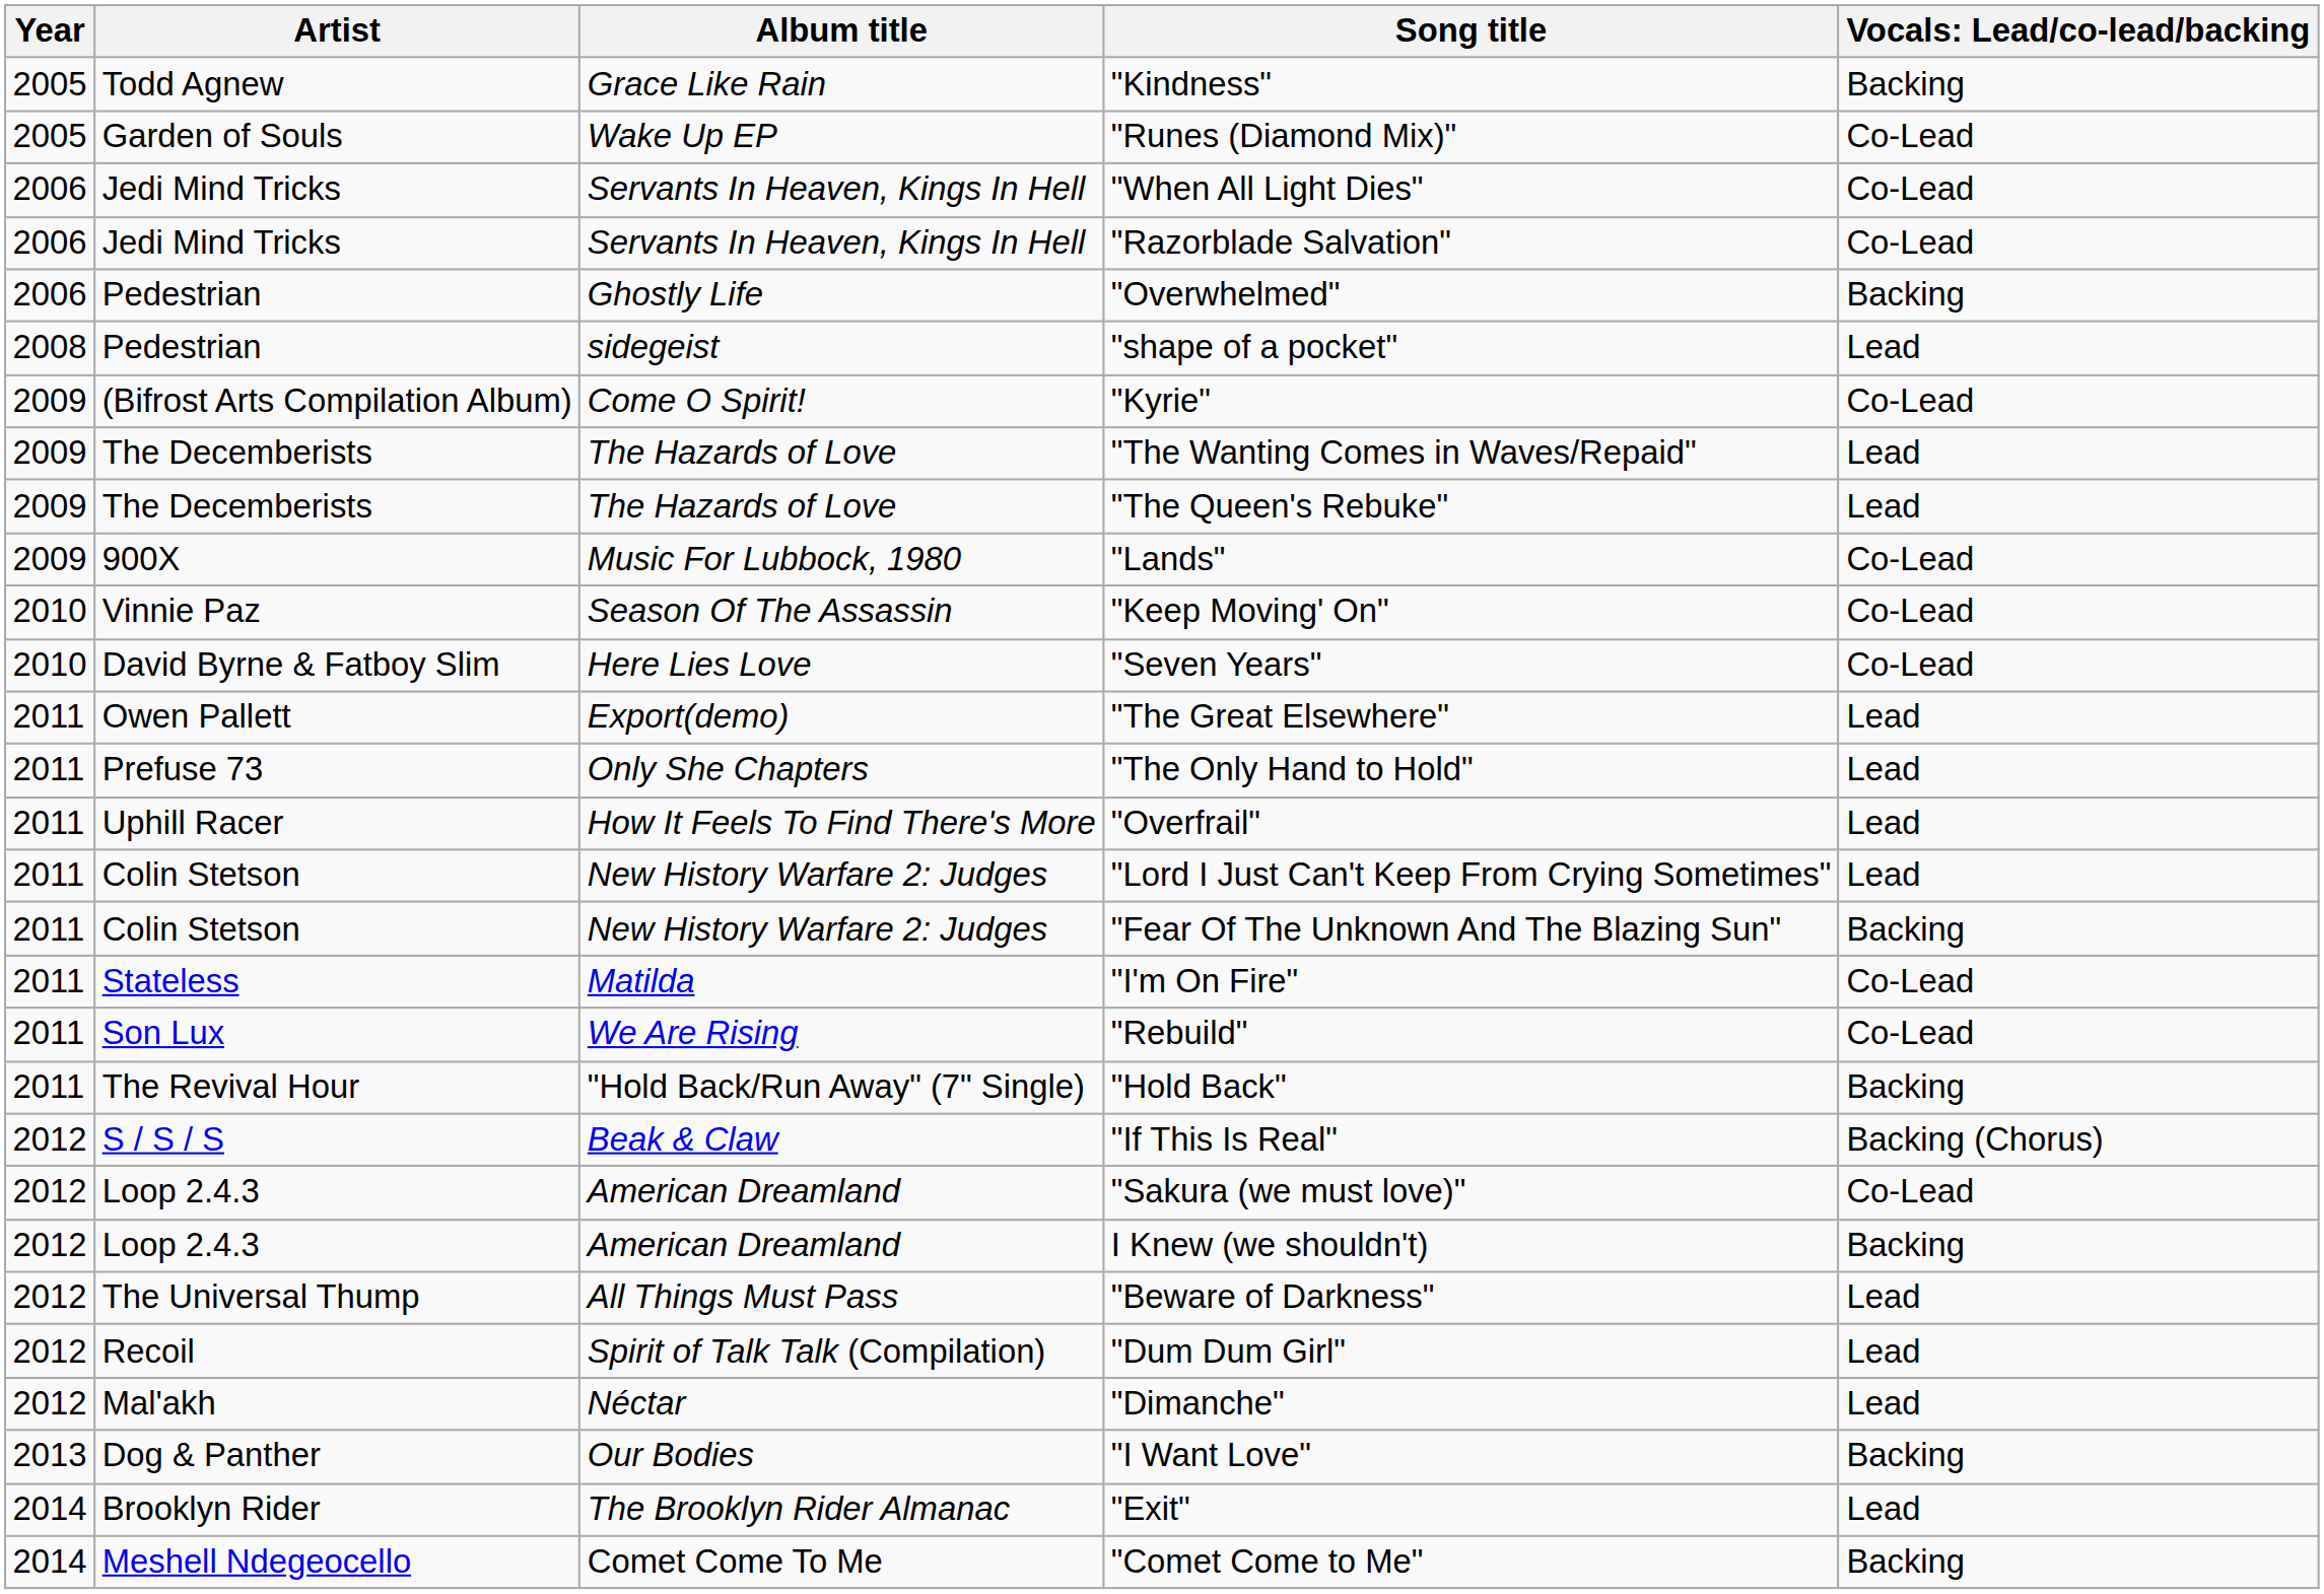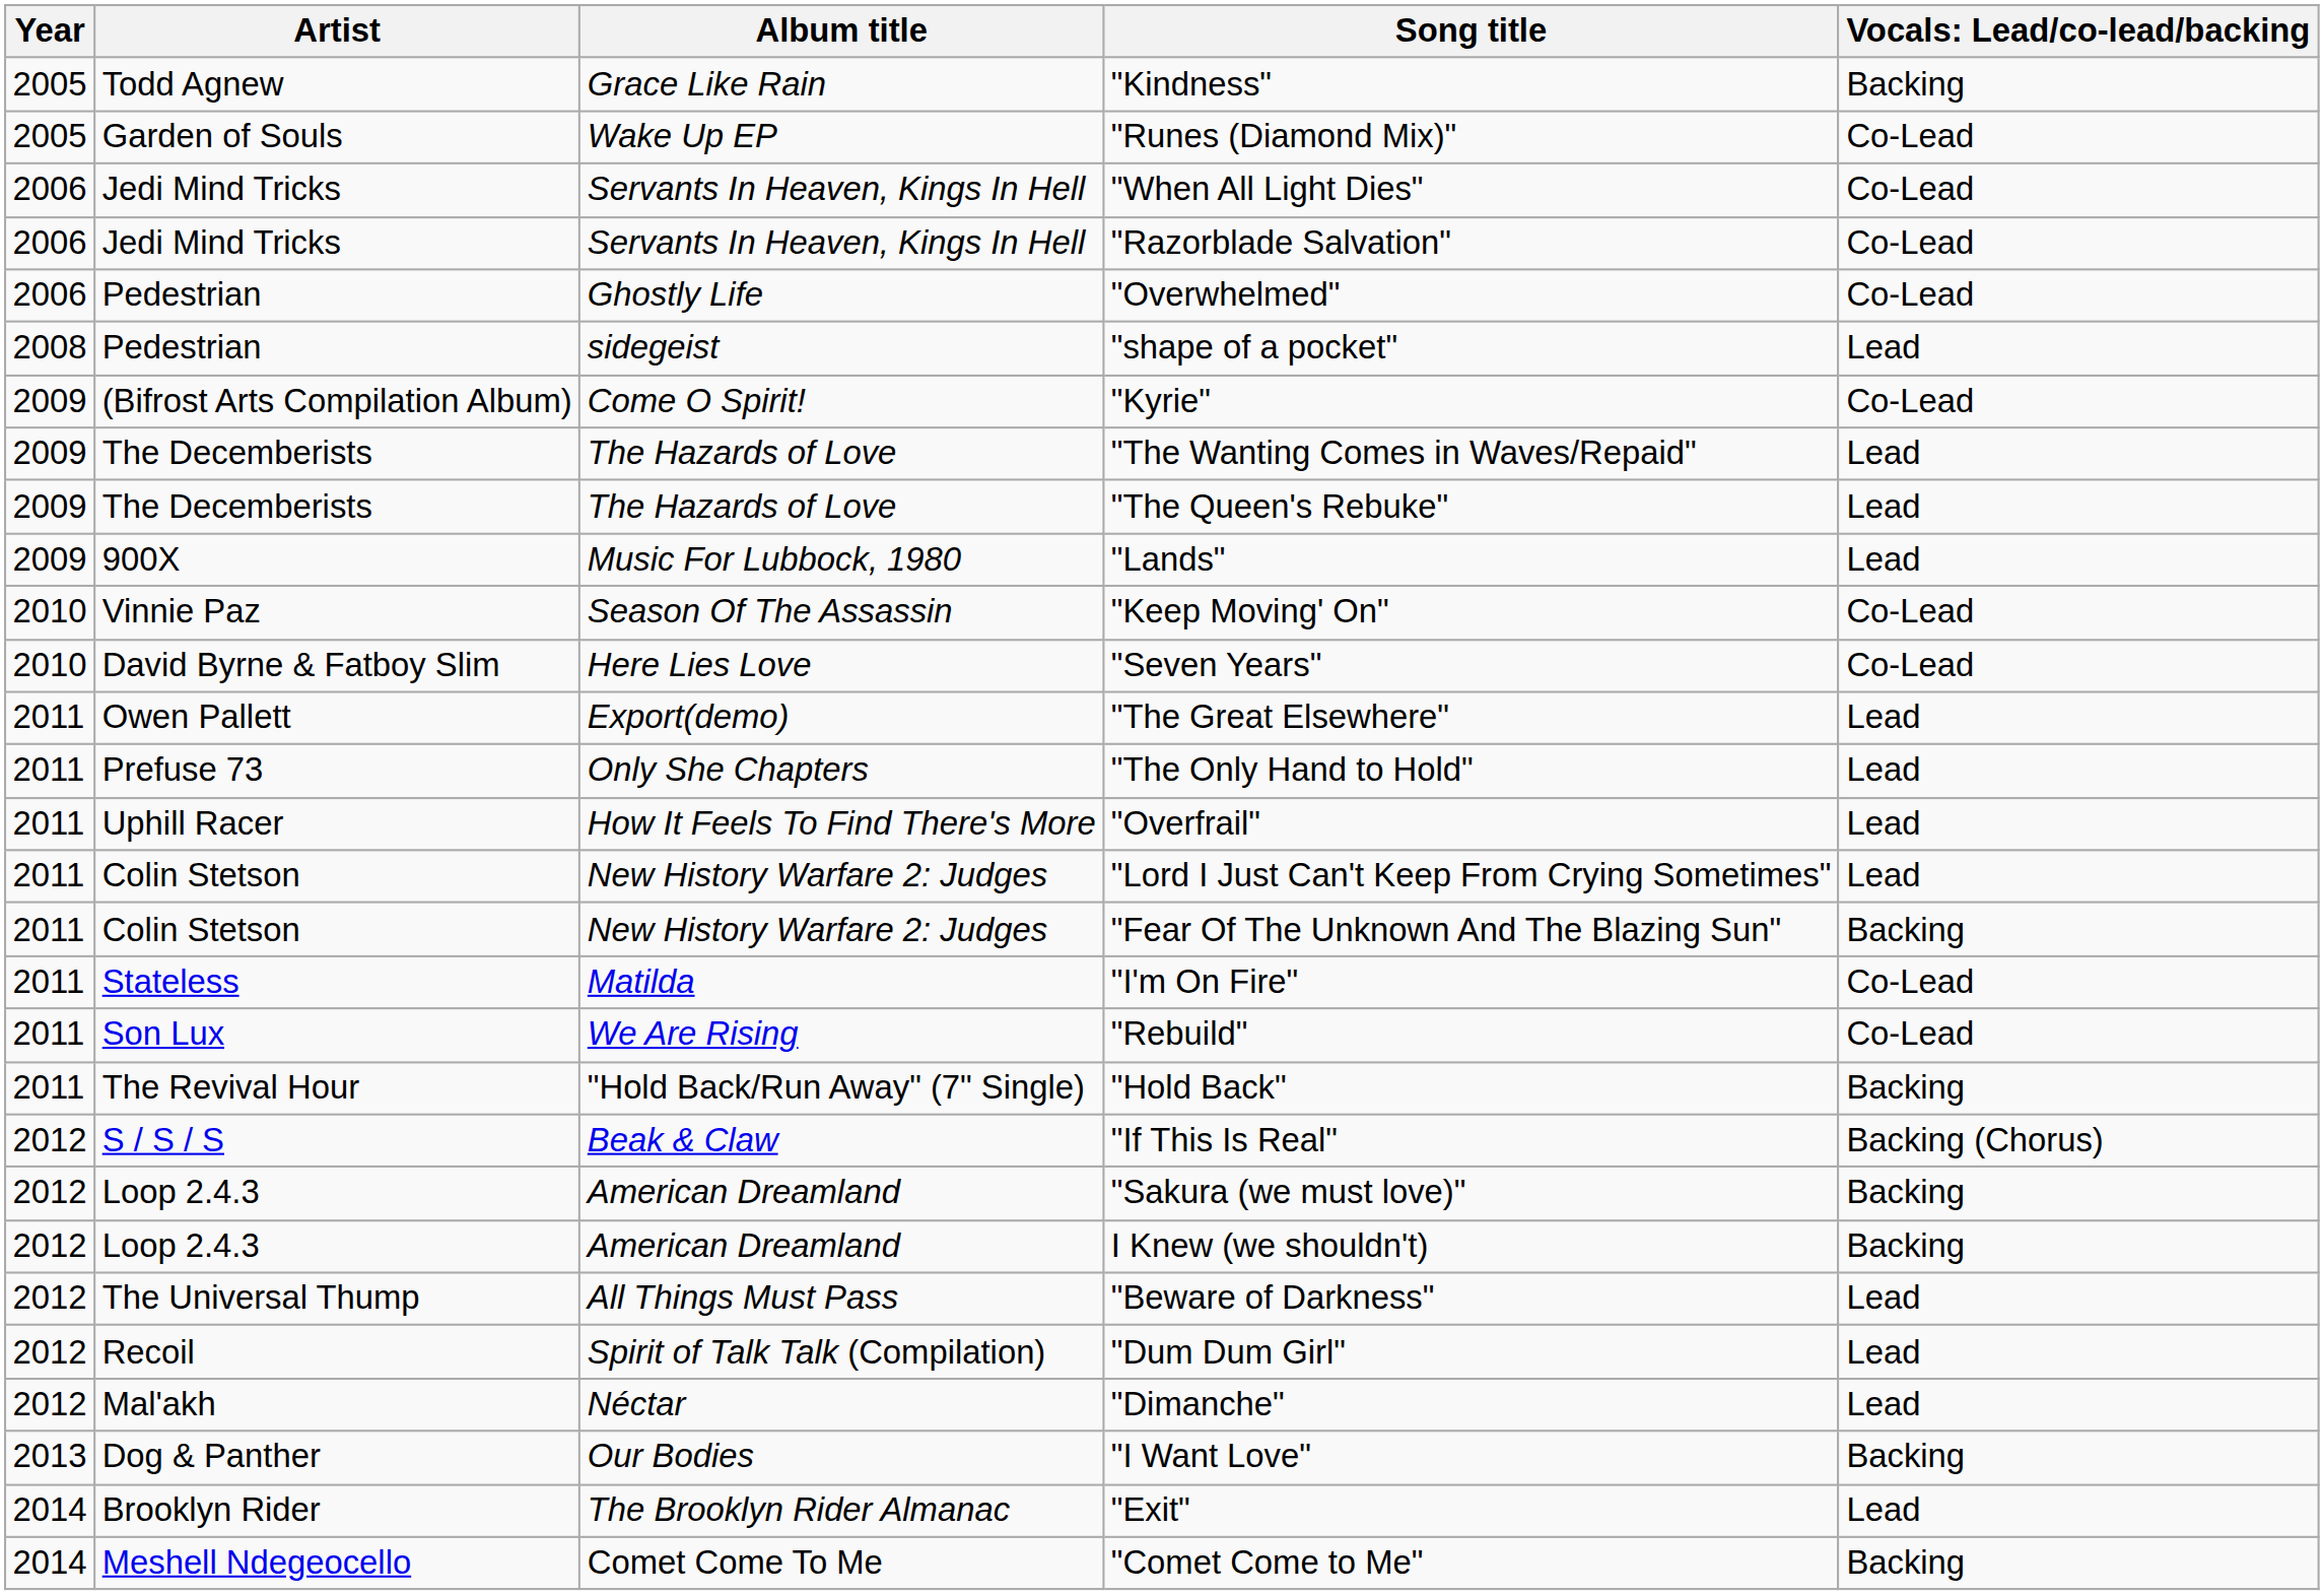 <table class="wikitable">
 <tr>
 <th>Year</th>
 <th>Artist</th>
 <th>Album title</th>
 <th>Song title</th>
 <th>Vocals: Lead/co-lead/backing</th>
 </tr>
 <tr>
 <td>2005</td>
 <td>Todd Agnew</td>
 <td><em>Grace Like Rain</em></td>
 <td>"Kindness"</td>
 <td>Backing</td>
 </tr>
 <tr>
 <td>2005</td>
 <td>Garden of Souls</td>
 <td><em>Wake Up EP</em></td>
 <td>"Runes (Diamond Mix)"</td>
 <td>Co-Lead</td>
 </tr>
 <tr>
 <td>2006</td>
 <td>Jedi Mind Tricks</td>
 <td><em>Servants In Heaven, Kings In Hell</em></td>
 <td>"When All Light Dies"</td>
 <td>Co-Lead</td>
 </tr>
 <tr>
 <td>2006</td>
 <td>Jedi Mind Tricks</td>
 <td><em>Servants In Heaven, Kings In Hell</em></td>
 <td>"Razorblade Salvation"</td>
 <td>Co-Lead</td>
 </tr>
 <tr>
 <td>2006</td>
 <td>Pedestrian</td>
 <td><em>Ghostly Life</em></td>
 <td>"Overwhelmed"</td>
-<td>Backing</td>
+<td>Co-Lead</td>
 </tr>
 <tr>
 <td>2008</td>
 <td>Pedestrian</td>
 <td><em>sidegeist</em></td>
 <td>"shape of a pocket"</td>
 <td>Lead</td>
 </tr>
 <tr>
 <td>2009</td>
 <td>(Bifrost Arts Compilation Album)</td>
 <td><em>Come O Spirit!</em></td>
 <td>"Kyrie"</td>
 <td>Co-Lead</td>
 </tr>
 <tr>
 <td>2009</td>
 <td>The Decemberists</td>
 <td><em>The Hazards of Love</em></td>
 <td>"The Wanting Comes in Waves/Repaid"</td>
 <td>Lead</td>
 </tr>
 <tr>
 <td>2009</td>
 <td>The Decemberists</td>
 <td><em>The Hazards of Love</em></td>
 <td>"The Queen's Rebuke"</td>
 <td>Lead</td>
 </tr>
 <tr>
 <td>2009</td>
 <td>900X</td>
 <td><em>Music For Lubbock, 1980</em></td>
 <td>"Lands"</td>
-<td>Co-Lead</td>
+<td>Lead</td>
 </tr>
 <tr>
 <td>2010</td>
 <td>Vinnie Paz</td>
 <td><em>Season Of The Assassin</em></td>
 <td>"Keep Moving' On"</td>
 <td>Co-Lead</td>
 </tr>
 <tr>
 <td>2010</td>
 <td>David Byrne & Fatboy Slim</td>
 <td><em>Here Lies Love</em></td>
 <td>"Seven Years"</td>
 <td>Co-Lead</td>
 </tr>
 <tr>
 <td>2011</td>
 <td>Owen Pallett</td>
 <td><em>Export(demo)</em></td>
 <td>"The Great Elsewhere"</td>
 <td>Lead</td>
 </tr>
 <tr>
 <td>2011</td>
 <td>Prefuse 73</td>
 <td><em>Only She Chapters</em></td>
 <td>"The Only Hand to Hold"</td>
 <td>Lead</td>
 </tr>
 <tr>
 <td>2011</td>
 <td>Uphill Racer</td>
 <td><em>How It Feels To Find There's More</em></td>
 <td>"Overfrail"</td>
 <td>Lead</td>
 </tr>
 <tr>
 <td>2011</td>
 <td>Colin Stetson</td>
 <td><em>New History Warfare 2: Judges</em></td>
 <td>"Lord I Just Can't Keep From Crying Sometimes"</td>
 <td>Lead</td>
 </tr>
 <tr>
 <td>2011</td>
 <td>Colin Stetson</td>
 <td><em>New History Warfare 2: Judges</em></td>
 <td>"Fear Of The Unknown And The Blazing Sun"</td>
 <td>Backing</td>
 </tr>
 <tr>
 <td>2011</td>
 <td><a href='#'>Stateless</a></td>
 <td><em><a href='#'>Matilda</a></em></td>
 <td>"I'm On Fire"</td>
 <td>Co-Lead</td>
 </tr>
 <tr>
 <td>2011</td>
 <td><a href='#'>Son Lux</a></td>
 <td><em><a href='#'>We Are Rising</a></em></td>
 <td>"Rebuild"</td>
 <td>Co-Lead</td>
 </tr>
 <tr>
 <td>2011</td>
 <td>The Revival Hour</td>
 <td>"Hold Back/Run Away" (7" Single)</td>
 <td>"Hold Back"</td>
 <td>Backing</td>
 </tr>
 <tr>
 <td>2012</td>
 <td><a href='#'>S / S / S</a></td>
 <td><em><a href='#'>Beak & Claw</a></em></td>
 <td>"If This Is Real"</td>
 <td>Backing (Chorus)</td>
 </tr>
 <tr>
 <td>2012</td>
 <td>Loop 2.4.3</td>
 <td><em>American Dreamland</em></td>
 <td>"Sakura (we must love)"</td>
-<td>Co-Lead</td>
+<td>Backing</td>
 </tr>
 <tr>
 <td>2012</td>
 <td>Loop 2.4.3</td>
 <td><em>American Dreamland</em></td>
 <td>I Knew (we shouldn't)</td>
 <td>Backing</td>
 </tr>
 <tr>
 <td>2012</td>
 <td>The Universal Thump</td>
 <td><em>All Things Must Pass</em></td>
 <td>"Beware of Darkness"</td>
 <td>Lead</td>
 </tr>
 <tr>
 <td>2012</td>
 <td>Recoil</td>
 <td><em>Spirit of Talk Talk</em> (Compilation)</td>
 <td>"Dum Dum Girl"</td>
 <td>Lead</td>
 </tr>
 <tr>
 <td>2012</td>
 <td>Mal'akh</td>
 <td><em>Néctar</em></td>
 <td>"Dimanche"</td>
 <td>Lead</td>
 </tr>
 <tr>
 <td>2013</td>
 <td>Dog & Panther</td>
 <td><em>Our Bodies</em></td>
 <td>"I Want Love"</td>
 <td>Backing</td>
 </tr>
 <tr>
 <td>2014</td>
 <td>Brooklyn Rider</td>
 <td><em>The Brooklyn Rider Almanac</em></td>
 <td>"Exit"</td>
 <td>Lead</td>
 </tr>
 <tr>
 <td>2014</td>
 <td><a href='#'>Meshell Ndegeocello</a></td>
 <td>Comet Come To Me</td>
 <td>"Comet Come to Me"</td>
 <td>Backing</td>
 </tr>
 </table>
